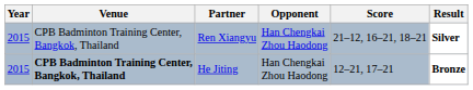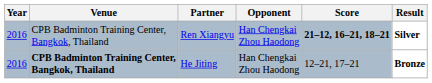 <table class="sortable wikitable" style="font-size: 90%;">
 <tr>
 <th>Year</th>
 <th>Venue</th>
 <th>Partner</th>
 <th>Opponent</th>
 <th>Score</th>
 <th>Result</th>
 </tr>
 <tr style="background:#AABBCC">
-<td align="center"><a href='#'>2015</a></td>
+<td align="center"><a href='#'>2016</a></td>
 <td align="left">CPB Badminton Training Center,<br><a href='#'>Bangkok</a>, Thailand</td>
 <td align="left"> <a href='#'>Ren Xiangyu</a></td>
 <td align="left"> <a href='#'>Han Chengkai</a> <br>  <a href='#'>Zhou Haodong</a></td>
-<td align="left">21–12, 16–21, 18–21</td>
+<td align="left"><strong>21–12, 16–21, 18–21</strong></td>
 <td style="text-align:left; background:white"> <strong>Silver</strong></td>
 </tr>
 <tr style="background:#AABBCC">
-<td align="center"><a href='#'>2015</a></td>
+<td align="center"><a href='#'>2016</a></td>
 <td align="left"><strong>CPB Badminton Training Center,<br>Bangkok, Thailand</strong></td>
 <td align="left"> <a href='#'>He Jiting</a></td>
 <td align="left"> Han Chengkai <br>  Zhou Haodong</td>
 <td align="left">12–21, 17–21</td>
 <td style="text-align:left; background:white"> <strong>Bronze</strong></td>
 </tr>
 </table>
